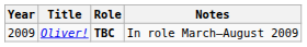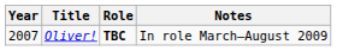 <table class="wikitable">
 <tr style="background:#ccc; text-align:center;">
 <th>Year</th>
 <th>Title</th>
 <th>Role</th>
 <th>Notes</th>
 </tr>
 <tr>
-<td>2009</td>
+<td>2007</td>
 <td><em><a href='#'>Oliver!</a></em></td>
 <td><strong>TBC</strong></td>
 <td>In role March–August 2009</td>
 </tr>
 </table>
